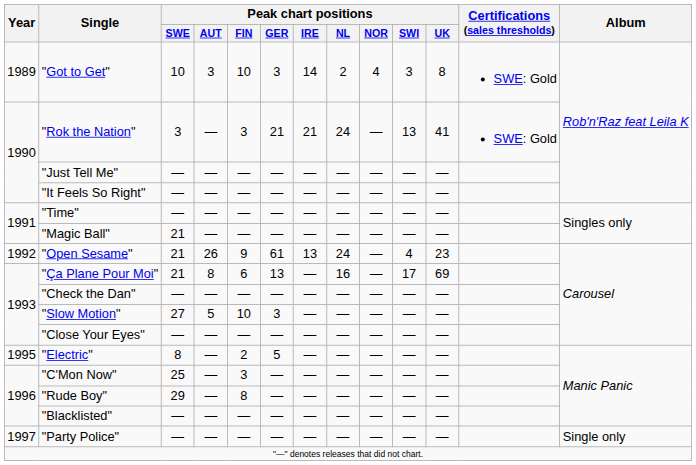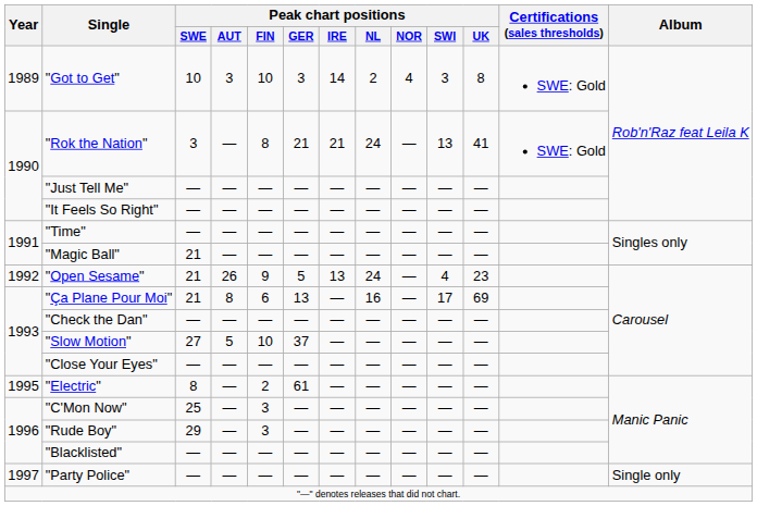 <table class="wikitable" style="text-align:center;">
 <tr>
 <th rowspan="2">Year</th>
 <th rowspan="2">Single</th>
 <th colspan="9">Peak chart positions</th>
 <th rowspan="2"><a href='#'>Certifications</a><br><small>(<a href='#'>sales thresholds</a>)</small></th>
 <th rowspan="2">Album</th>
 </tr>
 <tr style="font-size:smaller;">
 <th width="35"><a href='#'>SWE</a><br></th>
 <th width="35"><a href='#'>AUT</a><br></th>
 <th width="35"><a href='#'>FIN</a><br></th>
 <th width="35"><a href='#'>GER</a><br></th>
 <th width="35"><a href='#'>IRE</a><br></th>
 <th width="35"><a href='#'>NL</a><br></th>
 <th width="35"><a href='#'>NOR</a><br></th>
 <th width="35"><a href='#'>SWI</a><br></th>
 <th width="35"><a href='#'>UK</a><br></th>
 </tr>
 <tr>
 <td>1989</td>
 <td align="left">"<a href='#'>Got to Get</a>"</td>
 <td>10</td>
 <td>3</td>
 <td>10</td>
 <td>3</td>
 <td>14</td>
 <td>2</td>
 <td>4</td>
 <td>3</td>
 <td>8</td>
 <td><br><ul><li><a href='#'>SWE</a>: Gold</li></ul></td>
 <td align="left" rowspan="4"><em><a href='#'>Rob'n'Raz feat Leila K</a></em></td>
 </tr>
 <tr>
 <td rowspan="3">1990</td>
 <td align="left">"<a href='#'>Rok the Nation</a>"</td>
 <td>3</td>
 <td>—</td>
-<td>3</td>
+<td>8</td>
 <td>21</td>
 <td>21</td>
 <td>24</td>
 <td>—</td>
 <td>13</td>
 <td>41</td>
 <td><br><ul><li><a href='#'>SWE</a>: Gold</li></ul></td>
 </tr>
 <tr>
 <td align="left">"Just Tell Me"</td>
 <td>—</td>
 <td>—</td>
 <td>—</td>
 <td>—</td>
 <td>—</td>
 <td>—</td>
 <td>—</td>
 <td>—</td>
 <td>—</td>
 <td></td>
 </tr>
 <tr>
 <td align="left">"It Feels So Right"</td>
 <td>—</td>
 <td>—</td>
 <td>—</td>
 <td>—</td>
 <td>—</td>
 <td>—</td>
 <td>—</td>
 <td>—</td>
 <td>—</td>
 <td></td>
 </tr>
 <tr>
 <td rowspan="2">1991</td>
 <td align="left">"Time"</td>
 <td>—</td>
 <td>—</td>
 <td>—</td>
 <td>—</td>
 <td>—</td>
 <td>—</td>
 <td>—</td>
 <td>—</td>
 <td>—</td>
 <td></td>
 <td align="left" rowspan="2">Singles only</td>
 </tr>
 <tr>
 <td align="left">"Magic Ball"</td>
 <td>21</td>
 <td>—</td>
 <td>—</td>
 <td>—</td>
 <td>—</td>
 <td>—</td>
 <td>—</td>
 <td>—</td>
 <td>—</td>
 <td></td>
 </tr>
 <tr>
 <td>1992</td>
 <td align="left">"<a href='#'>Open Sesame</a>"</td>
 <td>21</td>
 <td>26</td>
 <td>9</td>
-<td>61</td>
+<td>5</td>
 <td>13</td>
 <td>24</td>
 <td>—</td>
 <td>4</td>
 <td>23</td>
 <td></td>
 <td align="left" rowspan="5"><em>Carousel</em></td>
 </tr>
 <tr>
 <td rowspan="4">1993</td>
 <td align="left">"<a href='#'>Ça Plane Pour Moi</a>"</td>
 <td>21</td>
 <td>8</td>
 <td>6</td>
 <td>13</td>
 <td>—</td>
 <td>16</td>
 <td>—</td>
 <td>17</td>
 <td>69</td>
 <td></td>
 </tr>
 <tr>
 <td align="left">"Check the Dan"</td>
 <td>—</td>
 <td>—</td>
 <td>—</td>
 <td>—</td>
 <td>—</td>
 <td>—</td>
 <td>—</td>
 <td>—</td>
 <td>—</td>
 <td></td>
 </tr>
 <tr>
 <td align="left">"<a href='#'>Slow Motion</a>"</td>
 <td>27</td>
 <td>5</td>
 <td>10</td>
-<td>3</td>
+<td>37</td>
 <td>—</td>
 <td>—</td>
 <td>—</td>
 <td>—</td>
 <td>—</td>
 <td></td>
 </tr>
 <tr>
 <td align="left">"Close Your Eyes"</td>
 <td>—</td>
 <td>—</td>
 <td>—</td>
 <td>—</td>
 <td>—</td>
 <td>—</td>
 <td>—</td>
 <td>—</td>
 <td>—</td>
 <td></td>
 </tr>
 <tr>
 <td>1995</td>
 <td align="left">"<a href='#'>Electric</a>"</td>
 <td>8</td>
 <td>—</td>
 <td>2</td>
-<td>5</td>
+<td>61</td>
 <td>—</td>
 <td>—</td>
 <td>—</td>
 <td>—</td>
 <td>—</td>
 <td></td>
 <td align="left" rowspan="4"><em>Manic Panic</em></td>
 </tr>
 <tr>
 <td rowspan="3">1996</td>
 <td align="left">"C'Mon Now"</td>
 <td>25</td>
 <td>—</td>
 <td>3</td>
 <td>—</td>
 <td>—</td>
 <td>—</td>
 <td>—</td>
 <td>—</td>
 <td>—</td>
 <td></td>
 </tr>
 <tr>
 <td align="left">"Rude Boy"</td>
 <td>29</td>
 <td>—</td>
-<td>8</td>
+<td>3</td>
 <td>—</td>
 <td>—</td>
 <td>—</td>
 <td>—</td>
 <td>—</td>
 <td>—</td>
 <td></td>
 </tr>
 <tr>
 <td align="left">"Blacklisted"</td>
 <td>—</td>
 <td>—</td>
 <td>—</td>
 <td>—</td>
 <td>—</td>
 <td>—</td>
 <td>—</td>
 <td>—</td>
 <td>—</td>
 <td></td>
 </tr>
 <tr>
 <td>1997</td>
 <td align="left">"Party Police"</td>
 <td>—</td>
 <td>—</td>
 <td>—</td>
 <td>—</td>
 <td>—</td>
 <td>—</td>
 <td>—</td>
 <td>—</td>
 <td>—</td>
 <td></td>
 <td align="left">Single only</td>
 </tr>
 <tr>
 <td colspan="15" style="font-size:8pt">"—" denotes releases that did not chart.</td>
 </tr>
 </table>
